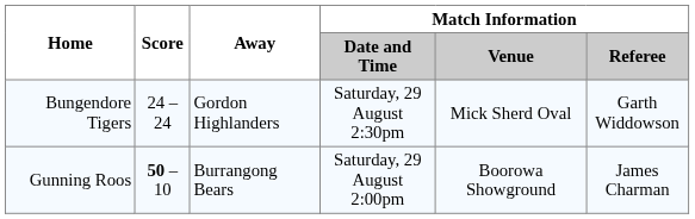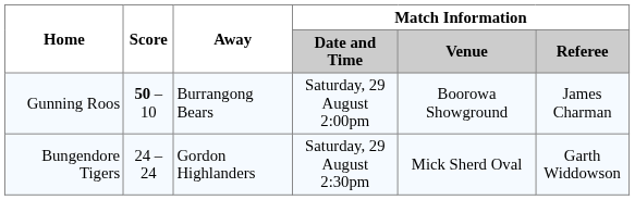 <table width="100%" cellspacing="0" cellpadding="3" border="1" style="border-collapse:collapse;  text-align:center;">
 <tr>
 <th rowspan="2" width="19%">Home</th>
 <th rowspan="2" width="8%">Score</th>
 <th rowspan="2" width="19%">Away</th>
 <th colspan="3">Match Information</th>
 </tr>
 <tr bgcolor="#CCCCCC">
 <th width="17%">Date and Time</th>
 <th width="22%">Venue</th>
 <th width="50%">Referee</th>
 </tr>
 <tr style="text-align:center; background:#f5faff;">
+<td align="right">Gunning Roos </td>
+<td align="center"><strong>50</strong> – 10</td>
+<td align="left"> Burrangong Bears</td>
+<td>Saturday, 29 August 2:00pm</td>
+<td>Boorowa Showground</td>
+<td>James Charman</td>
+</tr>
+<tr style="text-align:center; background:#f5faff;">
 <td align="right">Bungendore Tigers </td>
 <td align="center">24 – 24</td>
 <td align="left"> Gordon Highlanders</td>
 <td>Saturday, 29 August 2:30pm</td>
 <td>Mick Sherd Oval</td>
 <td>Garth Widdowson</td>
 </tr>
-<tr style="text-align:center; background:#f5faff;">
-<td align="right">Gunning Roos </td>
-<td align="center"><strong>50</strong> – 10</td>
-<td align="left"> Burrangong Bears</td>
-<td>Saturday, 29 August 2:00pm</td>
-<td>Boorowa Showground</td>
-<td>James Charman</td>
-</tr>
 </table>
